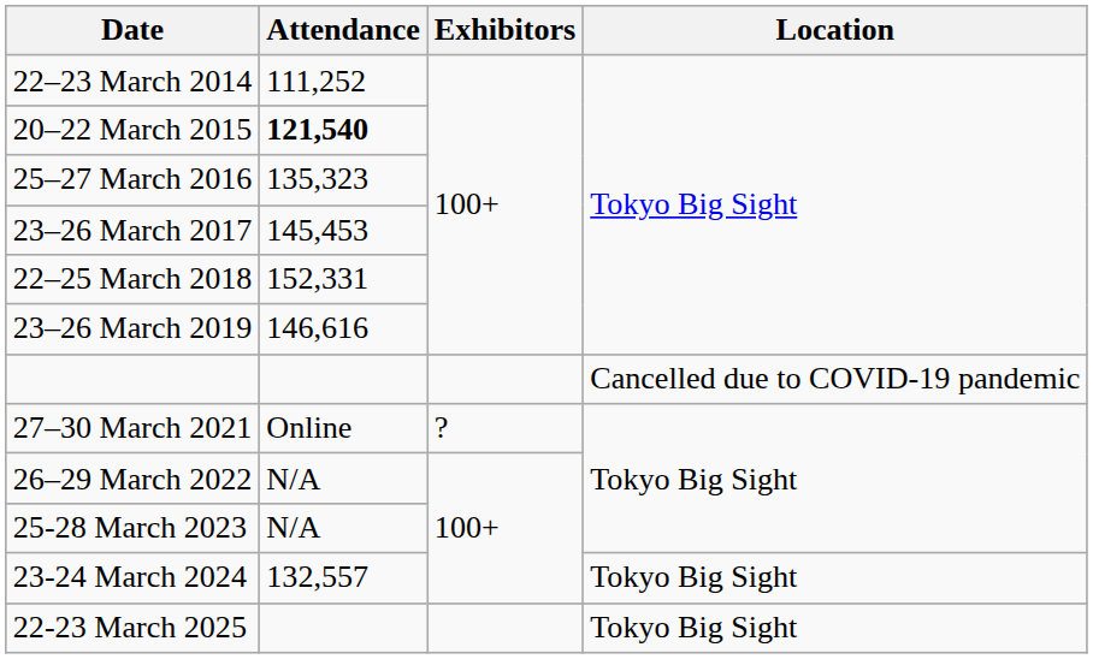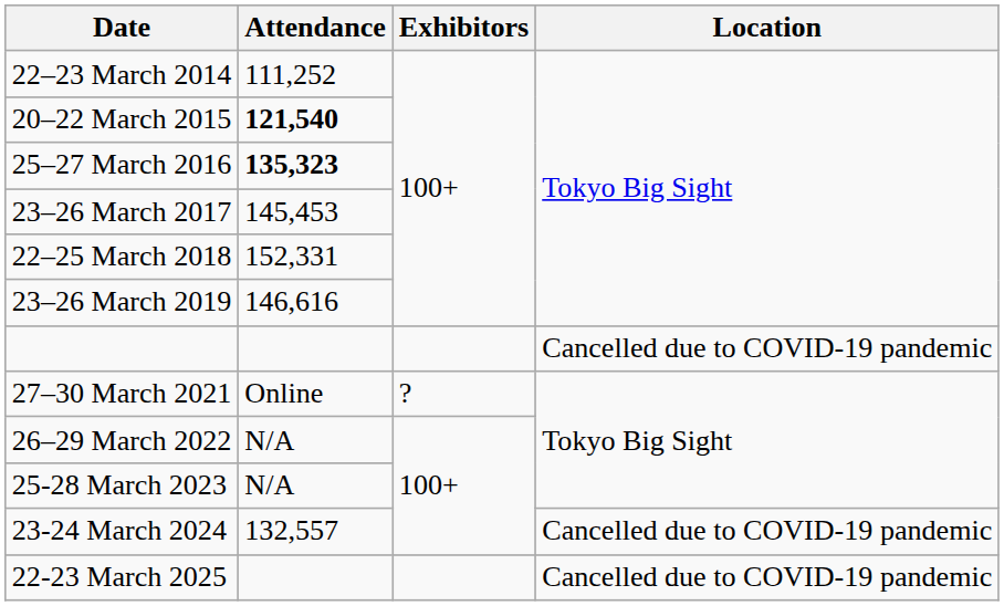 <table class="wikitable">
 <tr>
 <th>Date</th>
 <th>Attendance</th>
 <th>Exhibitors</th>
 <th>Location</th>
 </tr>
 <tr>
 <td>22–23 March 2014</td>
 <td>111,252</td>
 <td rowspan="6">100+</td>
 <td rowspan="6"><a href='#'>Tokyo Big Sight</a></td>
 </tr>
 <tr>
 <td>20–22 March 2015</td>
 <td><strong>121,540</strong></td>
 </tr>
 <tr>
 <td>25–27 March 2016</td>
-<td>135,323</td>
+<td><strong>135,323</strong></td>
 </tr>
 <tr>
 <td>23–26 March 2017</td>
 <td>145,453</td>
 </tr>
 <tr>
 <td>22–25 March 2018</td>
 <td>152,331</td>
 </tr>
 <tr>
 <td>23–26 March 2019</td>
 <td>146,616</td>
 </tr>
 <tr>
 <td></td>
 <td></td>
 <td></td>
 <td>Cancelled due to COVID-19 pandemic</td>
 </tr>
 <tr>
 <td>27–30 March 2021</td>
 <td rowspan="1">Online</td>
 <td rowspan="1">?</td>
 <td rowspan="3">Tokyo Big Sight</td>
 </tr>
 <tr>
 <td>26–29 March 2022</td>
 <td>N/A</td>
 <td rowspan="3">100+</td>
 </tr>
 <tr>
 <td>25-28 March 2023</td>
 <td>N/A</td>
 </tr>
 <tr>
 <td>23-24 March 2024</td>
 <td>132,557</td>
-<td>Tokyo Big Sight</td>
+<td>Cancelled due to COVID-19 pandemic</td>
 </tr>
 <tr>
 <td>22-23 March 2025</td>
 <td></td>
 <td></td>
-<td>Tokyo Big Sight</td>
+<td>Cancelled due to COVID-19 pandemic</td>
 </tr>
 </table>
